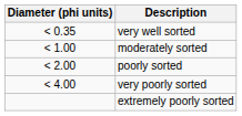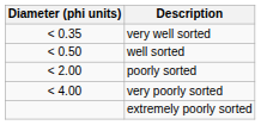 <table class="wikitable">
 <tr>
 <th>Diameter (phi units)</th>
 <th>Description</th>
 </tr>
 <tr>
 <td style="text-align:center"> < 0.35</td>
 <td>very well sorted</td>
 </tr>
 <tr>
-<td style="text-align:center"> < 1.00</td>
-<td>moderately sorted</td>
+<td style="text-align:center"> < 0.50</td>
+<td>well sorted</td>
 </tr>
 <tr>
 <td style="text-align:center"> < 2.00</td>
 <td>poorly sorted</td>
 </tr>
 <tr>
 <td style="text-align:center"> < 4.00</td>
 <td>very poorly sorted</td>
 </tr>
 <tr>
 <td style="text-align:center"></td>
 <td>extremely poorly sorted</td>
 </tr>
 </table>
